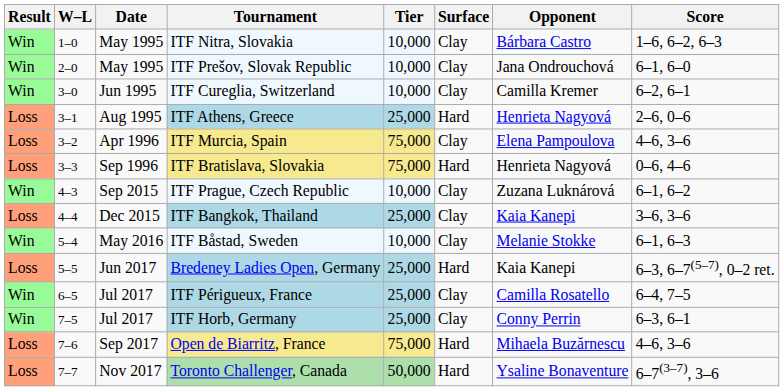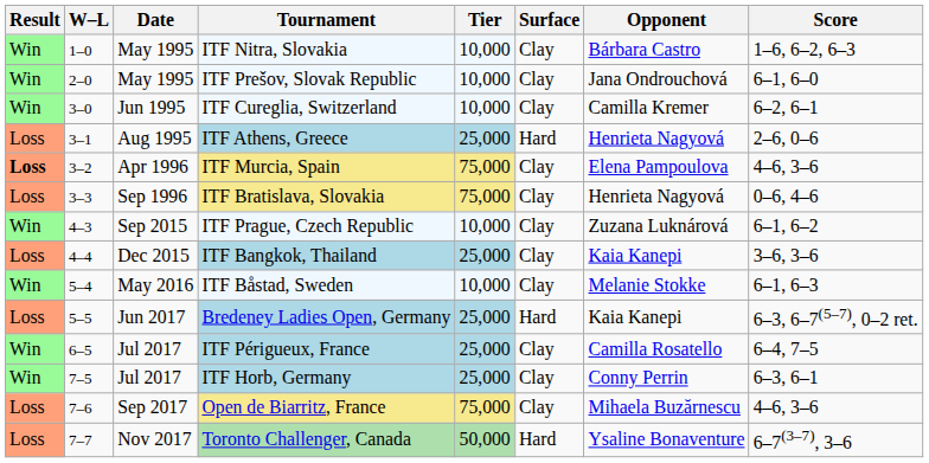 <table class="sortable wikitable">
 <tr>
 <th>Result</th>
 <th class=unsortable>W–L</th>
 <th>Date</th>
 <th>Tournament</th>
 <th>Tier</th>
 <th>Surface</th>
 <th>Opponent</th>
 <th class=unsortable>Score</th>
 </tr>
 <tr>
 <td style="background:#98fb98;">Win</td>
 <td><small>1–0</small></td>
 <td>May 1995</td>
 <td style="background:#f0f8ff;">ITF Nitra, Slovakia</td>
 <td style="background:#f0f8ff;">10,000</td>
 <td>Clay</td>
 <td> <a href='#'>Bárbara Castro</a></td>
 <td>1–6, 6–2, 6–3</td>
 </tr>
 <tr>
 <td style="background:#98fb98;">Win</td>
 <td><small>2–0</small></td>
 <td>May 1995</td>
 <td style="background:#f0f8ff;">ITF Prešov, Slovak Republic</td>
 <td style="background:#f0f8ff;">10,000</td>
 <td>Clay</td>
 <td> Jana Ondrouchová</td>
 <td>6–1, 6–0</td>
 </tr>
 <tr>
 <td style="background:#98fb98;">Win</td>
 <td><small>3–0</small></td>
 <td>Jun 1995</td>
 <td style="background:#f0f8ff;">ITF Cureglia, Switzerland</td>
 <td style="background:#f0f8ff;">10,000</td>
 <td>Clay</td>
 <td> Camilla Kremer</td>
 <td>6–2, 6–1</td>
 </tr>
 <tr>
 <td style="background:#ffa07a;">Loss</td>
 <td><small>3–1</small></td>
 <td>Aug 1995</td>
 <td style="background:lightblue;">ITF Athens, Greece</td>
 <td style="background:lightblue;">25,000</td>
 <td>Hard</td>
 <td> <a href='#'>Henrieta Nagyová</a></td>
 <td>2–6, 0–6</td>
 </tr>
 <tr>
-<td style="background:#ffa07a;">Loss</td>
+<td style="background:#ffa07a;"><strong>Loss</strong></td>
 <td><small>3–2</small></td>
 <td>Apr 1996</td>
 <td bgcolor="#f7e98e">ITF Murcia, Spain</td>
 <td bgcolor="#f7e98e">75,000</td>
 <td>Clay</td>
 <td> <a href='#'>Elena Pampoulova</a></td>
 <td>4–6, 3–6</td>
 </tr>
 <tr>
 <td style="background:#ffa07a;">Loss</td>
 <td><small>3–3</small></td>
 <td>Sep 1996</td>
 <td bgcolor="#f7e98e">ITF Bratislava, Slovakia</td>
 <td bgcolor="#f7e98e">75,000</td>
-<td>Hard</td>
+<td>Clay</td>
 <td> Henrieta Nagyová</td>
 <td>0–6, 4–6</td>
 </tr>
 <tr>
 <td style="background:#98fb98;">Win</td>
 <td><small>4–3</small></td>
 <td>Sep 2015</td>
 <td style="background:#f0f8ff;">ITF Prague, Czech Republic</td>
 <td style="background:#f0f8ff;">10,000</td>
 <td>Clay</td>
 <td> Zuzana Luknárová</td>
 <td>6–1, 6–2</td>
 </tr>
 <tr>
 <td style="background:#ffa07a;">Loss</td>
 <td><small>4–4</small></td>
 <td>Dec 2015</td>
 <td style="background:lightblue;">ITF Bangkok, Thailand</td>
 <td style="background:lightblue;">25,000</td>
 <td>Clay</td>
 <td> <a href='#'>Kaia Kanepi</a></td>
 <td>3–6, 3–6</td>
 </tr>
 <tr>
 <td style="background:#98fb98;">Win</td>
 <td><small>5–4</small></td>
 <td>May 2016</td>
 <td style="background:#f0f8ff;">ITF Båstad, Sweden</td>
 <td style="background:#f0f8ff;">10,000</td>
 <td>Clay</td>
 <td> <a href='#'>Melanie Stokke</a></td>
 <td>6–1, 6–3</td>
 </tr>
 <tr>
 <td style="background:#ffa07a;">Loss</td>
 <td><small>5–5</small></td>
 <td>Jun 2017</td>
 <td style="background:lightblue;"><a href='#'>Bredeney Ladies Open</a>, Germany</td>
 <td style="background:lightblue;">25,000</td>
 <td>Hard</td>
 <td> Kaia Kanepi</td>
 <td>6–3, 6–7<sup>(5–7)</sup>, 0–2 ret.</td>
 </tr>
 <tr>
 <td style="background:#98fb98;">Win</td>
 <td><small>6–5</small></td>
 <td>Jul 2017</td>
 <td style="background:lightblue;">ITF Périgueux, France</td>
 <td style="background:lightblue;">25,000</td>
 <td>Clay</td>
 <td> <a href='#'>Camilla Rosatello</a></td>
 <td>6–4, 7–5</td>
 </tr>
 <tr>
 <td style="background:#98fb98;">Win</td>
 <td><small>7–5</small></td>
 <td>Jul 2017</td>
 <td style="background:lightblue;">ITF Horb, Germany</td>
 <td style="background:lightblue;">25,000</td>
 <td>Clay</td>
 <td> <a href='#'>Conny Perrin</a></td>
 <td>6–3, 6–1</td>
 </tr>
 <tr>
 <td style="background:#ffa07a;">Loss</td>
 <td><small>7–6</small></td>
 <td>Sep 2017</td>
 <td style="background:#f7e98e;"><a href='#'>Open de Biarritz</a>, France</td>
 <td style="background:#f7e98e;">75,000</td>
-<td>Hard</td>
+<td>Clay</td>
 <td> <a href='#'>Mihaela Buzărnescu</a></td>
 <td>4–6, 3–6</td>
 </tr>
 <tr>
 <td style="background:#ffa07a;">Loss</td>
 <td><small>7–7</small></td>
 <td>Nov 2017</td>
 <td style="background:#addfad;"><a href='#'>Toronto Challenger</a>, Canada</td>
 <td style="background:#addfad;">50,000</td>
 <td>Hard</td>
 <td> <a href='#'>Ysaline Bonaventure</a></td>
 <td>6–7<sup>(3–7)</sup>, 3–6</td>
 </tr>
 </table>
